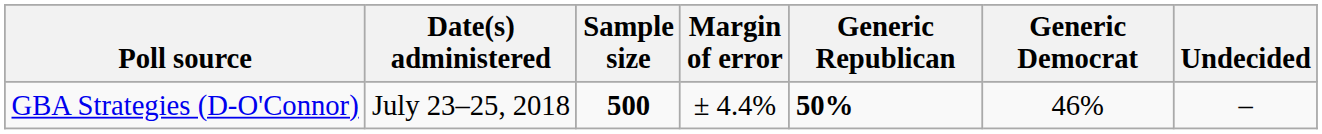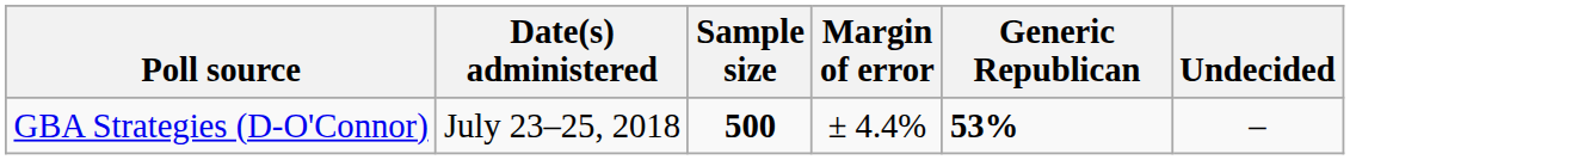 <table class="wikitable">
 <tr valign=bottom>
 <th>Poll source</th>
 <th>Date(s)<br>administered</th>
 <th>Sample<br>size</th>
 <th>Margin<br>of error</th>
 <th style="width:100px;">Generic<br>Republican</th>
-<th style="width:100px;">Generic<br>Democrat</th>
 <th>Undecided</th>
 </tr>
 <tr>
 <td><a href='#'>GBA Strategies (D-O'Connor)</a></td>
 <td align=center>July 23–25, 2018</td>
 <td align=center><strong>500</strong></td>
 <td align=center>± 4.4%</td>
-<td><strong>50%</strong></td>
-<td align=center>46%</td>
+<td><strong>53%</strong></td>
 <td align=center>–</td>
 </tr>
 </table>
